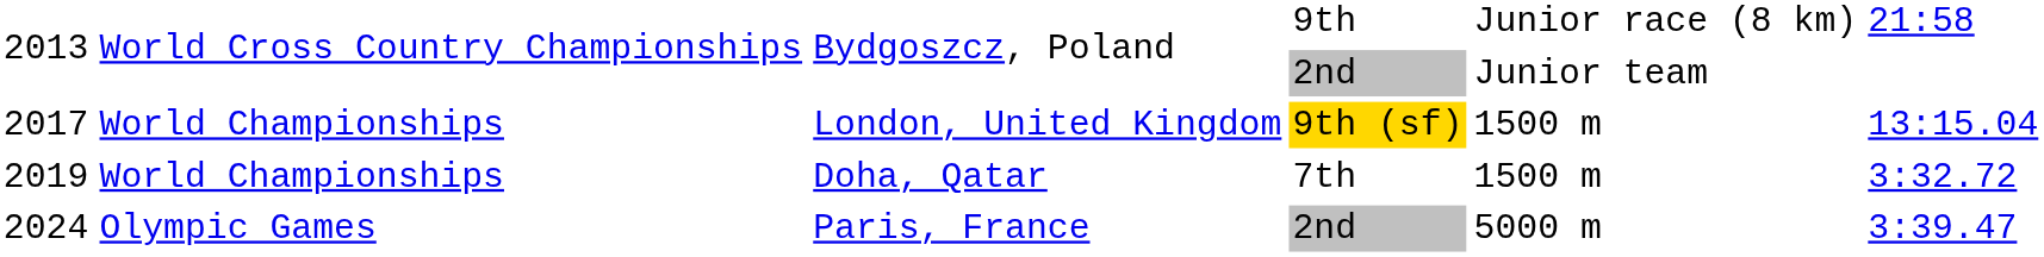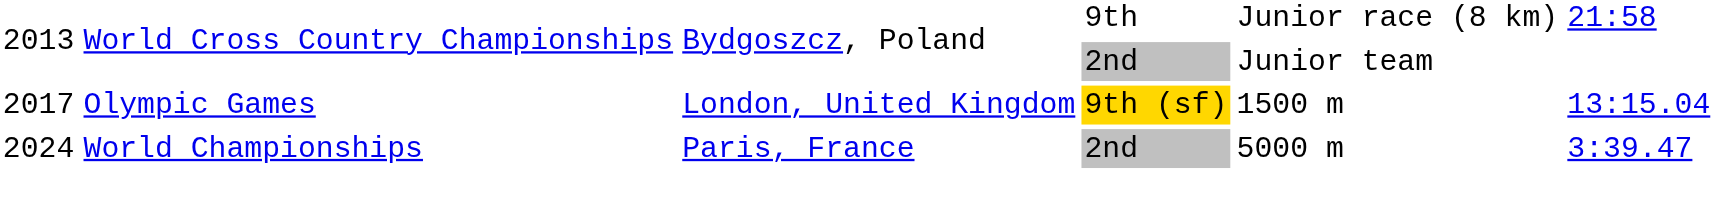 <table>
 <tr>
 <td rowspan=2>2013</td>
 <td rowspan=2><a href='#'>World Cross Country Championships</a></td>
 <td rowspan=2><a href='#'>Bydgoszcz</a>, Poland</td>
 <td>9th</td>
 <td>Junior race (8 km)</td>
 <td><a href='#'>21:58</a></td>
 </tr>
 <tr>
 <td bgcolor=silver>2nd</td>
 <td>Junior team</td>
 <td></td>
 </tr>
 <tr>
 <td>2017</td>
-<td><a href='#'>World Championships</a></td>
+<td><a href='#'>Olympic Games</a></td>
 <td><a href='#'>London, United Kingdom</a></td>
 <td style="background: gold;">9th (sf)</td>
 <td>1500 m</td>
 <td><a href='#'>13:15.04</a></td>
 </tr>
 <tr>
-<td>2019</td>
+<td>2024</td>
 <td><a href='#'>World Championships</a></td>
-<td><a href='#'>Doha, Qatar</a></td>
-<td>7th</td>
-<td>1500 m</td>
-<td><a href='#'>3:32.72</a></td>
-</tr>
-<tr>
-<td>2024</td>
-<td><a href='#'>Olympic Games</a></td>
 <td><a href='#'>Paris, France</a></td>
 <td bgcolor=silver>2nd</td>
 <td>5000 m</td>
 <td><a href='#'>3:39.47</a></td>
 </tr>
 </table>
